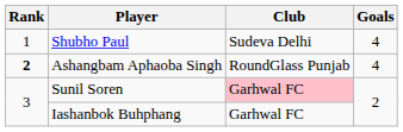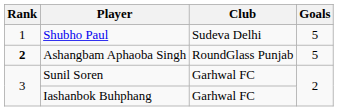 <table class="wikitable">
 <tr>
 <th>Rank</th>
 <th>Player</th>
 <th>Club</th>
 <th>Goals</th>
 </tr>
 <tr>
 <td align="center">1</td>
 <td><a href='#'>Shubho Paul</a></td>
 <td>Sudeva Delhi</td>
-<td align="center">4</td>
+<td align="center">5</td>
 </tr>
 <tr>
 <td align="center"><strong>2</strong></td>
 <td>Ashangbam Aphaoba Singh</td>
 <td>RoundGlass Punjab</td>
-<td align="center">4</td>
+<td align="center">5</td>
 </tr>
 <tr>
 <td rowspan="2" align="center">3</td>
 <td>Sunil Soren</td>
-<td style="background: pink;">Garhwal FC</td>
+<td>Garhwal FC</td>
 <td rowspan="2" align="center">2</td>
 </tr>
 <tr>
 <td>Iashanbok Buhphang</td>
 <td>Garhwal FC</td>
 </tr>
 </table>
